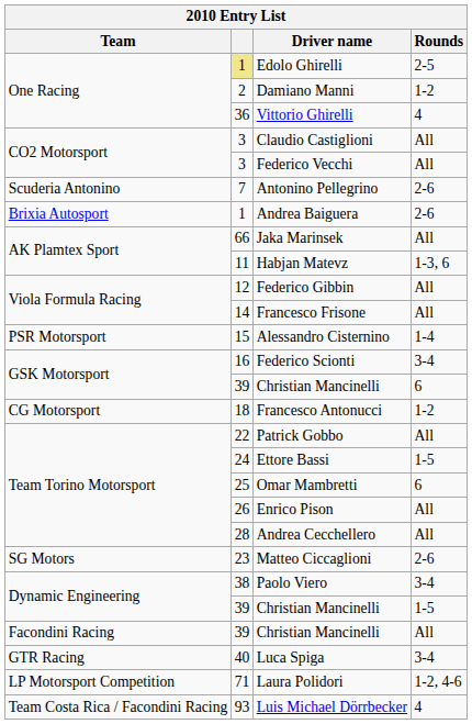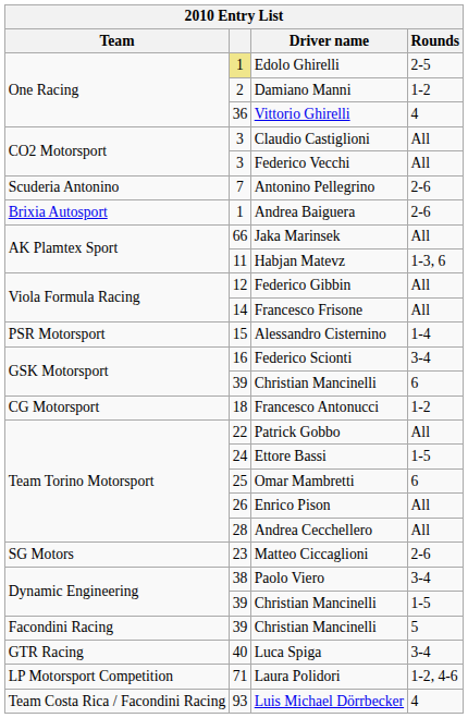 <table class="wikitable" style="font-size:85%">
 <tr>
 <th colspan=4>2010 Entry List</th>
 </tr>
 <tr>
 <th>Team</th>
 <th></th>
 <th>Driver name</th>
 <th>Rounds</th>
 </tr>
 <tr>
 <td rowspan=3 nowrap> One Racing</td>
 <td align=center style="background: khaki;">1</td>
 <td nowrap> Edolo Ghirelli</td>
 <td>2-5</td>
 </tr>
 <tr>
 <td align=center>2</td>
 <td nowrap> Damiano Manni</td>
 <td>1-2</td>
 </tr>
 <tr>
 <td align=center>36</td>
 <td nowrap> <a href='#'>Vittorio Ghirelli</a></td>
 <td>4</td>
 </tr>
 <tr>
 <td rowspan=2 nowrap> CO2 Motorsport</td>
 <td align=center>3</td>
 <td nowrap> Claudio Castiglioni</td>
 <td>All</td>
 </tr>
 <tr>
 <td align=center>3</td>
 <td nowrap> Federico Vecchi</td>
 <td>All</td>
 </tr>
 <tr>
 <td nowrap> Scuderia Antonino</td>
 <td align=center>7</td>
 <td nowrap> Antonino Pellegrino</td>
 <td>2-6</td>
 </tr>
 <tr>
 <td nowrap> <a href='#'>Brixia Autosport</a></td>
 <td align=center>1</td>
 <td nowrap> Andrea Baiguera</td>
 <td>2-6</td>
 </tr>
 <tr>
 <td rowspan=2 nowrap> AK Plamtex Sport</td>
 <td align=center>66</td>
 <td nowrap> Jaka Marinsek</td>
 <td>All</td>
 </tr>
 <tr>
 <td align=center>11</td>
 <td nowrap> Habjan Matevz</td>
 <td>1-3, 6</td>
 </tr>
 <tr>
 <td rowspan=2 nowrap> Viola Formula Racing</td>
 <td align=center>12</td>
 <td nowrap> Federico Gibbin</td>
 <td>All</td>
 </tr>
 <tr>
 <td align=center>14</td>
 <td nowrap> Francesco Frisone</td>
 <td>All</td>
 </tr>
 <tr>
 <td nowrap> PSR Motorsport</td>
 <td align=center>15</td>
 <td nowrap> Alessandro Cisternino</td>
 <td>1-4</td>
 </tr>
 <tr>
 <td rowspan=2 nowrap> GSK Motorsport</td>
 <td align=center>16</td>
 <td nowrap> Federico Scionti</td>
 <td>3-4</td>
 </tr>
 <tr>
 <td align=center>39</td>
 <td nowrap> Christian Mancinelli</td>
 <td>6</td>
 </tr>
 <tr>
 <td nowrap> CG Motorsport</td>
 <td align=center>18</td>
 <td nowrap> Francesco Antonucci</td>
 <td>1-2</td>
 </tr>
 <tr>
 <td rowspan=5 nowrap> Team Torino Motorsport</td>
 <td align=center>22</td>
 <td nowrap> Patrick Gobbo</td>
 <td>All</td>
 </tr>
 <tr>
 <td align=center>24</td>
 <td nowrap> Ettore Bassi</td>
 <td>1-5</td>
 </tr>
 <tr>
 <td align=center>25</td>
 <td nowrap> Omar Mambretti</td>
 <td>6</td>
 </tr>
 <tr>
 <td align=center>26</td>
 <td nowrap> Enrico Pison</td>
 <td>All</td>
 </tr>
 <tr>
 <td align=center>28</td>
 <td nowrap> Andrea Cecchellero</td>
 <td>All</td>
 </tr>
 <tr>
 <td nowrap> SG Motors</td>
 <td align=center>23</td>
 <td nowrap> Matteo Ciccaglioni</td>
 <td>2-6</td>
 </tr>
 <tr>
 <td rowspan=2 nowrap> Dynamic Engineering</td>
 <td align=center>38</td>
 <td nowrap> Paolo Viero</td>
 <td>3-4</td>
 </tr>
 <tr>
 <td align=center>39</td>
 <td nowrap> Christian Mancinelli</td>
 <td>1-5</td>
 </tr>
 <tr>
 <td nowrap> Facondini Racing</td>
 <td align=center>39</td>
 <td nowrap> Christian Mancinelli</td>
-<td>All</td>
+<td>5</td>
 </tr>
 <tr>
 <td nowrap> GTR Racing</td>
 <td align=center>40</td>
 <td nowrap> Luca Spiga</td>
 <td>3-4</td>
 </tr>
 <tr>
 <td nowrap> LP Motorsport Competition</td>
 <td align=center>71</td>
 <td nowrap> Laura Polidori</td>
 <td>1-2, 4-6</td>
 </tr>
 <tr>
 <td nowrap> Team Costa Rica / Facondini Racing</td>
 <td align=center>93</td>
 <td nowrap> <a href='#'>Luis Michael Dörrbecker</a></td>
 <td>4</td>
 </tr>
 <tr>
 </tr>
 </table>
